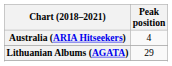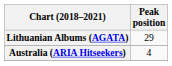 <table class="wikitable sortable plainrowheaders" style="text-align:center">
 <tr>
 <th scope="col">Chart (2018–2021)</th>
 <th scope="col">Peak<br> position</th>
 </tr>
 <tr>
-<th scope="row">Australia (<a href='#'>ARIA Hitseekers</a>)</th>
-<td>4</td>
+<th scope="row">Lithuanian Albums (<a href='#'>AGATA</a>)</th>
+<td>29</td>
 </tr>
 <tr>
 </tr>
 <tr>
 </tr>
 <tr>
 </tr>
 <tr>
-<th scope="row">Lithuanian Albums (<a href='#'>AGATA</a>)</th>
-<td>29</td>
+<th scope="row">Australia (<a href='#'>ARIA Hitseekers</a>)</th>
+<td>4</td>
 </tr>
 <tr>
 </tr>
 <tr>
 </tr>
 <tr>
 </tr>
 <tr>
 </tr>
 <tr>
 </tr>
 <tr>
 </tr>
 <tr>
 </tr>
 </table>
